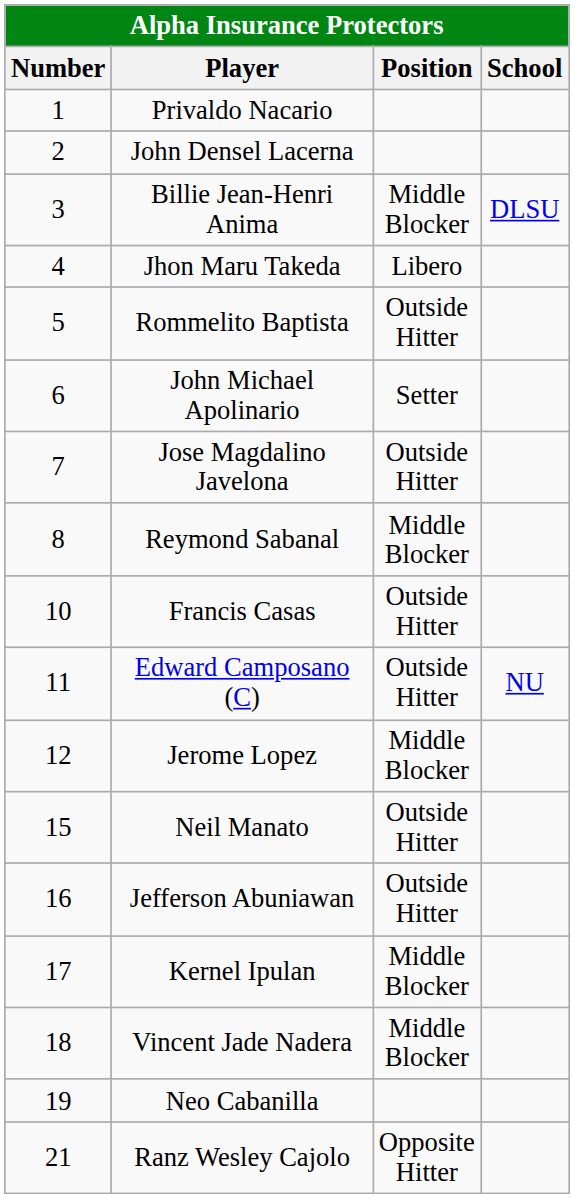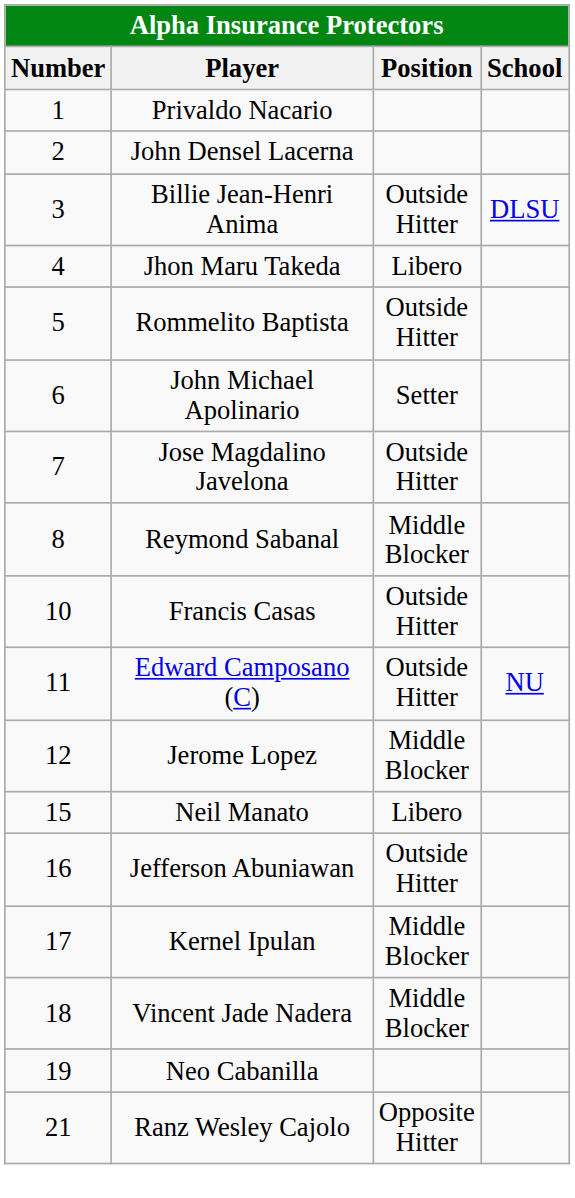 <table class="wikitable sortable" style="text-align:center;">
 <tr>
 <th colspan="5" style= "background: #018613; color: White; text-align: center"><strong>Alpha Insurance Protectors</strong></th>
 </tr>
 <tr>
 <th width=10px>Number</th>
 <th width=150px>Player</th>
 <th width=50px>Position</th>
 <th width=25px>School</th>
 </tr>
 <tr>
 <td style="text-align:center;">1</td>
 <td>Privaldo Nacario</td>
 <td></td>
 <td></td>
 </tr>
 <tr>
 <td style="text-align:center;">2</td>
 <td>John Densel Lacerna</td>
 <td></td>
 <td></td>
 </tr>
 <tr>
 <td style="text-align:center;">3</td>
 <td>Billie Jean-Henri Anima</td>
-<td>Middle Blocker</td>
+<td>Outside Hitter</td>
 <td><a href='#'>DLSU</a></td>
 </tr>
 <tr>
 <td style="text-align:center;">4</td>
 <td>Jhon Maru Takeda</td>
 <td>Libero</td>
 <td></td>
 </tr>
 <tr>
 <td style="text-align:center;">5</td>
 <td>Rommelito Baptista</td>
 <td>Outside Hitter</td>
 <td></td>
 </tr>
 <tr>
 <td style="text-align:center;">6</td>
 <td>John Michael Apolinario</td>
 <td>Setter</td>
 <td></td>
 </tr>
 <tr>
 <td style="text-align:center;">7</td>
 <td>Jose Magdalino Javelona</td>
 <td>Outside Hitter</td>
 <td></td>
 </tr>
 <tr>
 <td style="text-align:center;">8</td>
 <td>Reymond Sabanal</td>
 <td>Middle Blocker</td>
 <td></td>
 </tr>
 <tr>
 <td style="text-align:center;">10</td>
 <td>Francis Casas</td>
 <td>Outside Hitter</td>
 <td></td>
 </tr>
 <tr>
 <td style="text-align:center;">11</td>
 <td><a href='#'>Edward Camposano</a> (<a href='#'>C</a>)</td>
 <td>Outside Hitter</td>
 <td><a href='#'>NU</a></td>
 </tr>
 <tr>
 <td style="text-align:center;">12</td>
 <td>Jerome Lopez</td>
 <td>Middle Blocker</td>
 <td></td>
 </tr>
 <tr>
 <td style="text-align:center;">15</td>
 <td>Neil Manato</td>
-<td>Outside Hitter</td>
+<td>Libero</td>
 <td></td>
 </tr>
 <tr>
 <td style="text-align:center;">16</td>
 <td>Jefferson Abuniawan</td>
 <td>Outside Hitter</td>
 <td></td>
 </tr>
 <tr>
 <td style="text-align:center;">17</td>
 <td>Kernel Ipulan</td>
 <td>Middle Blocker</td>
 <td></td>
 </tr>
 <tr>
 <td style="text-align:center;">18</td>
 <td>Vincent Jade Nadera</td>
 <td>Middle Blocker</td>
 <td></td>
 </tr>
 <tr>
 <td style="text-align:center;">19</td>
 <td>Neo Cabanilla</td>
 <td></td>
 <td></td>
 </tr>
 <tr>
 <td style="text-align:center;">21</td>
 <td>Ranz Wesley Cajolo</td>
 <td>Opposite Hitter</td>
 <td></td>
 </tr>
 </table>
